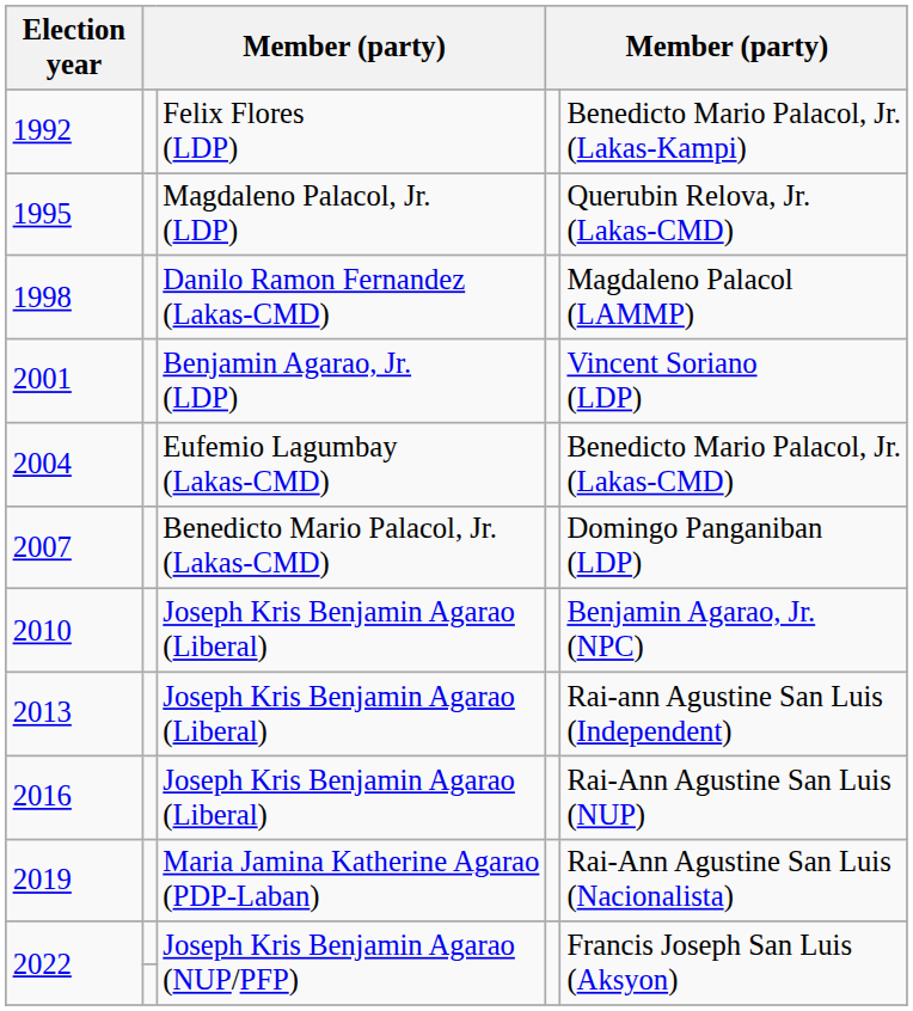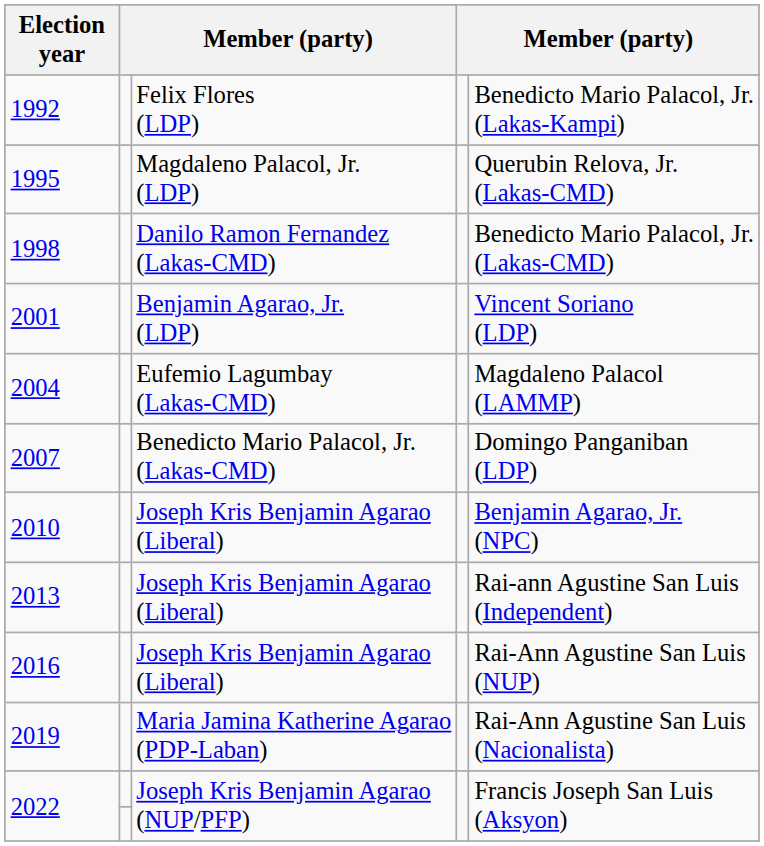 <table class=wikitable style="font-size:90%">
 <tr>
 <th width=60px>Election<br>year</th>
 <th colspan=2 width=140px>Member (party)</th>
 <th colspan=2 width=140px>Member (party)</th>
 </tr>
 <tr>
 <td><a href='#'>1992</a></td>
 <td bgcolor=></td>
 <td>Felix Flores<br>(<a href='#'>LDP</a>)</td>
 <td bgcolor=></td>
 <td>Benedicto Mario Palacol, Jr.<br>(<a href='#'>Lakas-Kampi</a>)</td>
 </tr>
 <tr>
 <td><a href='#'>1995</a></td>
 <td bgcolor=></td>
 <td>Magdaleno Palacol, Jr.<br>(<a href='#'>LDP</a>)</td>
 <td bgcolor=></td>
 <td>Querubin Relova, Jr.<br>(<a href='#'>Lakas-CMD</a>)</td>
 </tr>
 <tr>
 <td><a href='#'>1998</a></td>
 <td bgcolor=></td>
 <td><a href='#'>Danilo Ramon Fernandez</a><br>(<a href='#'>Lakas-CMD</a>)</td>
 <td bgcolor=></td>
-<td>Magdaleno Palacol<br>(<a href='#'>LAMMP</a>)</td>
+<td>Benedicto Mario Palacol, Jr.<br>(<a href='#'>Lakas-CMD</a>)</td>
 </tr>
 <tr>
 <td><a href='#'>2001</a></td>
 <td bgcolor=></td>
 <td><a href='#'>Benjamin Agarao, Jr.</a><br>(<a href='#'>LDP</a>)</td>
 <td bgcolor=></td>
 <td><a href='#'>Vincent Soriano</a><br>(<a href='#'>LDP</a>)</td>
 </tr>
 <tr>
 <td><a href='#'>2004</a></td>
 <td bgcolor=></td>
 <td>Eufemio Lagumbay<br>(<a href='#'>Lakas-CMD</a>)</td>
 <td bgcolor=></td>
-<td>Benedicto Mario Palacol, Jr.<br>(<a href='#'>Lakas-CMD</a>)</td>
+<td>Magdaleno Palacol<br>(<a href='#'>LAMMP</a>)</td>
 </tr>
 <tr>
 <td><a href='#'>2007</a></td>
 <td bgcolor=></td>
 <td>Benedicto Mario Palacol, Jr.<br>(<a href='#'>Lakas-CMD</a>)</td>
 <td bgcolor=></td>
 <td>Domingo Panganiban<br>(<a href='#'>LDP</a>)</td>
 </tr>
 <tr>
 <td><a href='#'>2010</a></td>
 <td bgcolor=></td>
 <td><a href='#'>Joseph Kris Benjamin Agarao</a><br>(<a href='#'>Liberal</a>)</td>
 <td bgcolor=></td>
 <td><a href='#'>Benjamin Agarao, Jr.</a><br>(<a href='#'>NPC</a>)</td>
 </tr>
 <tr>
 <td><a href='#'>2013</a></td>
 <td bgcolor=></td>
 <td><a href='#'>Joseph Kris Benjamin Agarao</a><br>(<a href='#'>Liberal</a>)</td>
 <td bgcolor=></td>
 <td>Rai-ann Agustine San Luis<br>(<a href='#'>Independent</a>)</td>
 </tr>
 <tr>
 <td><a href='#'>2016</a></td>
 <td bgcolor=></td>
 <td><a href='#'>Joseph Kris Benjamin Agarao</a><br>(<a href='#'>Liberal</a>)</td>
 <td bgcolor=></td>
 <td>Rai-Ann Agustine San Luis<br>(<a href='#'>NUP</a>)</td>
 </tr>
 <tr>
 <td><a href='#'>2019</a></td>
 <td bgcolor=></td>
 <td><a href='#'>Maria Jamina Katherine Agarao</a><br>(<a href='#'>PDP-Laban</a>)</td>
 <td bgcolor=></td>
 <td>Rai-Ann Agustine San Luis<br>(<a href='#'>Nacionalista</a>)</td>
 </tr>
 <tr>
 <td rowspan="2"><a href='#'>2022</a></td>
 <td bgcolor=></td>
 <td rowspan="2"><a href='#'>Joseph Kris Benjamin Agarao</a><br>(<a href='#'>NUP</a>/<a href='#'>PFP</a>)</td>
 <td rowspan="2" bgcolor=></td>
 <td rowspan="2">Francis Joseph San Luis<br>(<a href='#'>Aksyon</a>)</td>
 </tr>
 <tr>
 <td bgcolor=></td>
 </tr>
 </table>
